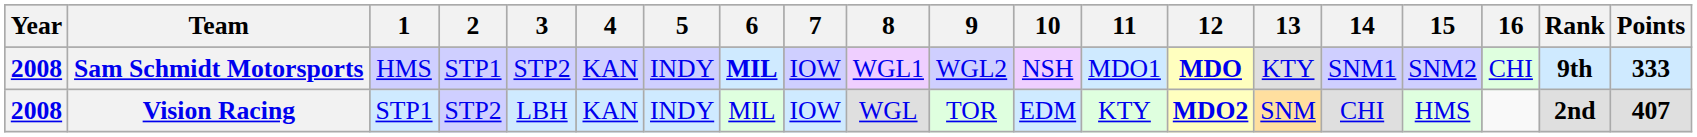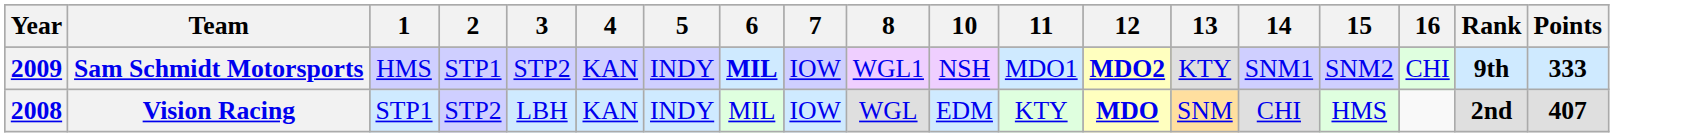 <table class="wikitable" style="text-align:center; font-size:95%">
 <tr>
 <th>Year</th>
 <th>Team</th>
 <th>1</th>
 <th>2</th>
 <th>3</th>
 <th>4</th>
 <th>5</th>
 <th>6</th>
 <th>7</th>
 <th>8</th>
-<th>9</th>
 <th>10</th>
 <th>11</th>
 <th>12</th>
 <th>13</th>
 <th>14</th>
 <th>15</th>
 <th>16</th>
 <th>Rank</th>
 <th>Points</th>
 </tr>
 <tr>
-<th><a href='#'>2008</a></th>
+<th><a href='#'>2009</a></th>
 <th><a href='#'>Sam Schmidt Motorsports</a></th>
 <td style="background:#CFCFFF;"><a href='#'>HMS</a> <br></td>
 <td style="background:#CFCFFF;"><a href='#'>STP1</a><br></td>
 <td style="background:#CFCFFF;"><a href='#'>STP2</a><br></td>
 <td style="background:#CFCFFF;"><a href='#'>KAN</a><br></td>
 <td style="background:#CFCFFF;"><a href='#'>INDY</a><br></td>
 <td style="background:#CFEAFF;"><strong><a href='#'>MIL</a><br></strong></td>
 <td style="background:#CFCFFF;"><a href='#'>IOW</a><br></td>
 <td style="background:#EFCFFF;"><a href='#'>WGL1</a><br></td>
-<td style="background:#CFCFFF;"><a href='#'>WGL2</a><br></td>
 <td style="background:#EFCFFF;"><a href='#'>NSH</a><br></td>
 <td style="background:#CFEAFF;"><a href='#'>MDO1</a><br></td>
-<td style="background:#FFFFBF;"><strong><a href='#'>MDO</a></strong><br></td>
+<td style="background:#FFFFBF;"><strong><a href='#'>MDO2</a></strong> <br></td>
 <td style="background:#DFDFDF;"><a href='#'>KTY</a><br></td>
 <td style="background:#CFCFFF;"><a href='#'>SNM1</a><br></td>
 <td style="background:#CFCFFF;"><a href='#'>SNM2</a><br></td>
 <td style="background:#DFFFDF;"><a href='#'>CHI</a><br></td>
 <th style="background:#CFEAFF;">9th</th>
 <th style="background:#CFEAFF;">333</th>
 </tr>
 <tr>
 <th><a href='#'>2008</a></th>
 <th><a href='#'>Vision Racing</a></th>
 <td style="background:#CFEAFF;"><a href='#'>STP1</a><br></td>
 <td style="background:#CFCFFF;"><a href='#'>STP2</a><br></td>
 <td style="background:#CFEAFF;"><a href='#'>LBH</a><br></td>
 <td style="background:#CFEAFF;"><a href='#'>KAN</a><br></td>
 <td style="background:#CFEAFF;"><a href='#'>INDY</a><br></td>
 <td style="background:#DFFFDF;"><a href='#'>MIL</a><br></td>
 <td style="background:#CFEAFF;"><a href='#'>IOW</a><br></td>
 <td style="background:#DFDFDF;"><a href='#'>WGL</a><br></td>
-<td style="background:#DFFFDF;"><a href='#'>TOR</a><br></td>
 <td style="background:#CFEAFF;"><a href='#'>EDM</a><br></td>
 <td style="background:#DFFFDF;"><a href='#'>KTY</a><br></td>
-<td style="background:#FFFFBF;"><strong><a href='#'>MDO2</a></strong> <br></td>
+<td style="background:#FFFFBF;"><strong><a href='#'>MDO</a></strong><br></td>
 <td style="background:#FFDF9F;"><a href='#'>SNM</a><br></td>
 <td style="background:#DFDFDF;"><a href='#'>CHI</a><br></td>
 <td style="background:#DFFFDF;"><a href='#'>HMS</a><br></td>
 <td></td>
 <th style="background:#DFDFDF;">2nd</th>
 <th style="background:#DFDFDF;">407</th>
 </tr>
 </table>
